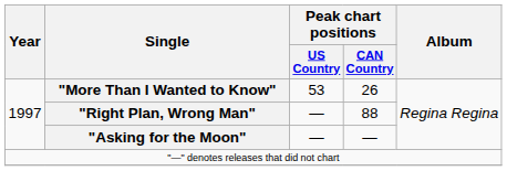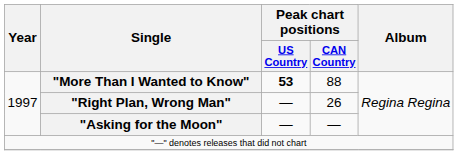 <table class="wikitable plainrowheaders" style="text-align:center;">
 <tr>
 <th rowspan="2">Year</th>
 <th rowspan="2" style="width:16em;">Single</th>
 <th colspan="2">Peak chart<br>positions</th>
 <th rowspan="2">Album</th>
 </tr>
 <tr style="font-size:smaller;">
 <th width="45"><a href='#'>US Country</a></th>
 <th width="45"><a href='#'>CAN Country</a></th>
 </tr>
 <tr>
 <td rowspan="3">1997</td>
 <th scope="row">"More Than I Wanted to Know"</th>
-<td>53</td>
-<td>26</td>
+<td><strong>53</strong></td>
+<td>88</td>
 <td align="left" rowspan="3"><em>Regina Regina</em></td>
 </tr>
 <tr>
 <th scope="row">"Right Plan, Wrong Man"</th>
 <td>—</td>
-<td>88</td>
+<td>26</td>
 </tr>
 <tr>
 <th scope="row">"Asking for the Moon"</th>
 <td>—</td>
 <td>—</td>
 </tr>
 <tr>
 <td colspan="5" style="font-size:8pt">"—" denotes releases that did not chart</td>
 </tr>
 <tr>
 </tr>
 </table>
